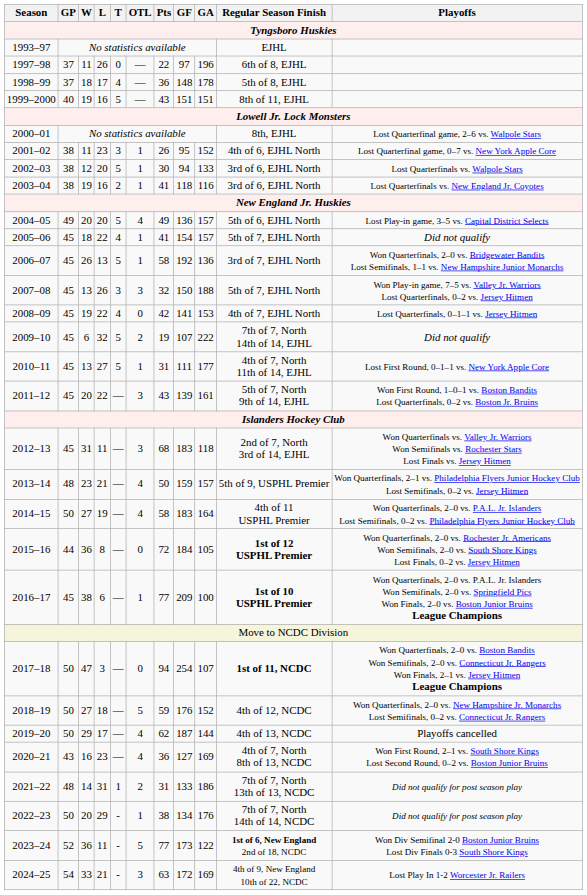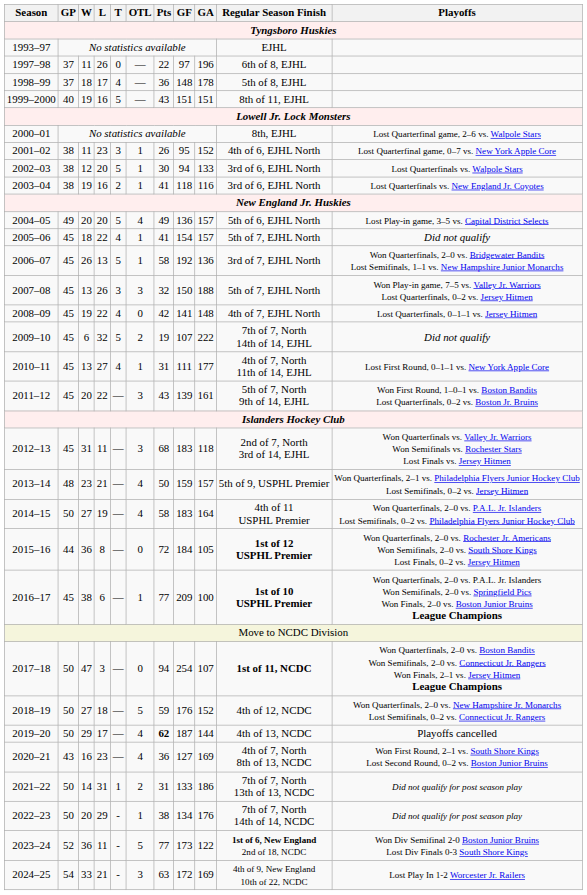 <table class="wikitable" style="text-align:center">
 <tr>
 <th>Season</th>
 <th>GP</th>
 <th>W</th>
 <th>L</th>
 <th>T</th>
 <th>OTL</th>
 <th>Pts</th>
 <th>GF</th>
 <th>GA</th>
 <th>Regular Season Finish</th>
 <th>Playoffs</th>
 </tr>
 <tr align="center"  bgcolor="#ffeeee">
 <td colspan="11"><strong><em>Tyngsboro Huskies</em></strong></td>
 </tr>
 <tr>
 <td>1993–97</td>
 <td colspan=8><em>No statistics available</em></td>
 <td>EJHL</td>
 <td></td>
 </tr>
 <tr>
 <td>1997–98</td>
 <td>37</td>
 <td>11</td>
 <td>26</td>
 <td>0</td>
 <td>—</td>
 <td>22</td>
 <td>97</td>
 <td>196</td>
 <td>6th of 8, EJHL</td>
 <td></td>
 </tr>
 <tr>
 <td>1998–99</td>
 <td>37</td>
 <td>18</td>
 <td>17</td>
 <td>4</td>
 <td>—</td>
 <td>36</td>
 <td>148</td>
 <td>178</td>
 <td>5th of 8, EJHL</td>
 <td></td>
 </tr>
 <tr>
 <td>1999–2000</td>
 <td>40</td>
 <td>19</td>
 <td>16</td>
 <td>5</td>
 <td>—</td>
 <td>43</td>
 <td>151</td>
 <td>151</td>
 <td>8th of 11, EJHL</td>
 <td></td>
 </tr>
 <tr align="center"  bgcolor="#ffeeee">
 <td colspan="11"><strong><em>Lowell Jr. Lock Monsters</em></strong></td>
 </tr>
 <tr>
 <td>2000–01</td>
 <td colspan=8><em>No statistics available</em></td>
 <td>8th, EJHL</td>
 <td><small>Lost Quarterfinal game, 2–6 vs. <a href='#'>Walpole Stars</a></small></td>
 </tr>
 <tr>
 <td>2001–02</td>
 <td>38</td>
 <td>11</td>
 <td>23</td>
 <td>3</td>
 <td>1</td>
 <td>26</td>
 <td>95</td>
 <td>152</td>
 <td>4th of 6, EJHL North</td>
 <td><small>Lost Quarterfinal game, 0–7 vs. <a href='#'>New York Apple Core</a></small></td>
 </tr>
 <tr>
 <td>2002–03</td>
 <td>38</td>
 <td>12</td>
 <td>20</td>
 <td>5</td>
 <td>1</td>
 <td>30</td>
 <td>94</td>
 <td>133</td>
 <td>3rd of 6, EJHL North</td>
 <td><small>Lost Quarterfinals vs. <a href='#'>Walpole Stars</a></small></td>
 </tr>
 <tr>
 <td>2003–04</td>
 <td>38</td>
 <td>19</td>
 <td>16</td>
 <td>2</td>
 <td>1</td>
 <td>41</td>
 <td>118</td>
 <td>116</td>
 <td>3rd of 6, EJHL North</td>
 <td><small>Lost Quarterfinals vs. <a href='#'>New England Jr. Coyotes</a></small></td>
 </tr>
 <tr align="center"  bgcolor="#ffeeee">
 <td colspan="11"><strong><em>New England Jr. Huskies</em></strong></td>
 </tr>
 <tr>
 <td>2004–05</td>
 <td>49</td>
 <td>20</td>
 <td>20</td>
 <td>5</td>
 <td>4</td>
 <td>49</td>
 <td>136</td>
 <td>157</td>
 <td>5th of 6, EJHL North</td>
 <td><small>Lost Play-in game, 3–5 vs. <a href='#'>Capital District Selects</a></small></td>
 </tr>
 <tr>
 <td>2005–06</td>
 <td>45</td>
 <td>18</td>
 <td>22</td>
 <td>4</td>
 <td>1</td>
 <td>41</td>
 <td>154</td>
 <td>157</td>
 <td>5th of 7, EJHL North</td>
 <td><em>Did not qualify</em></td>
 </tr>
 <tr>
 <td>2006–07</td>
 <td>45</td>
 <td>26</td>
 <td>13</td>
 <td>5</td>
 <td>1</td>
 <td>58</td>
 <td>192</td>
 <td>136</td>
 <td>3rd of 7, EJHL North</td>
 <td><small>Won Quarterfinals, 2–0 vs. <a href='#'>Bridgewater Bandits</a><br>Lost Semifinals, 1–1 vs. <a href='#'>New Hampshire Junior Monarchs</a></small></td>
 </tr>
 <tr>
 <td>2007–08</td>
 <td>45</td>
 <td>13</td>
 <td>26</td>
 <td>3</td>
 <td>3</td>
 <td>32</td>
 <td>150</td>
 <td>188</td>
 <td>5th of 7, EJHL North</td>
 <td><small>Won Play-in game, 7–5 vs. <a href='#'>Valley Jr. Warriors</a><br>Lost Quarterfinals, 0–2 vs. <a href='#'>Jersey Hitmen</a></small></td>
 </tr>
 <tr>
 <td>2008–09</td>
 <td>45</td>
 <td>19</td>
 <td>22</td>
 <td>4</td>
 <td>0</td>
 <td>42</td>
 <td>141</td>
-<td>153</td>
+<td>148</td>
 <td>4th of 7, EJHL North</td>
 <td><small>Lost Quarterfinals, 0–1–1 vs. <a href='#'>Jersey Hitmen</a></small></td>
 </tr>
 <tr>
 <td>2009–10</td>
 <td>45</td>
 <td>6</td>
 <td>32</td>
 <td>5</td>
 <td>2</td>
 <td>19</td>
 <td>107</td>
 <td>222</td>
 <td>7th of 7, North<br>14th of 14, EJHL</td>
 <td><em>Did not qualify</em></td>
 </tr>
 <tr>
 <td>2010–11</td>
 <td>45</td>
 <td>13</td>
 <td>27</td>
-<td>5</td>
+<td>4</td>
 <td>1</td>
 <td>31</td>
 <td>111</td>
 <td>177</td>
 <td>4th of 7, North<br>11th of 14, EJHL</td>
 <td><small>Lost First Round, 0–1–1 vs. <a href='#'>New York Apple Core</a></small></td>
 </tr>
 <tr>
 <td>2011–12</td>
 <td>45</td>
 <td>20</td>
 <td>22</td>
 <td>—</td>
 <td>3</td>
 <td>43</td>
 <td>139</td>
 <td>161</td>
 <td>5th of 7, North<br>9th of 14, EJHL</td>
 <td><small>Won First Round, 1–0–1 vs. <a href='#'>Boston Bandits</a><br>Lost Quarterfinals, 0–2 vs. <a href='#'>Boston Jr. Bruins</a></small></td>
 </tr>
 <tr align="center"  bgcolor="#ffeeee">
 <td colspan="11"><strong><em>Islanders Hockey Club</em></strong></td>
 </tr>
 <tr>
 <td>2012–13</td>
 <td>45</td>
 <td>31</td>
 <td>11</td>
 <td>—</td>
 <td>3</td>
 <td>68</td>
 <td>183</td>
 <td>118</td>
 <td>2nd of 7, North<br>3rd of 14, EJHL</td>
 <td><small>Won Quarterfinals vs. <a href='#'>Valley Jr. Warriors</a><br>Won Semifinals vs. <a href='#'>Rochester Stars</a><br>Lost Finals vs. <a href='#'>Jersey Hitmen</a></small></td>
 </tr>
 <tr>
 <td>2013–14</td>
 <td>48</td>
 <td>23</td>
 <td>21</td>
 <td>—</td>
 <td>4</td>
 <td>50</td>
 <td>159</td>
 <td>157</td>
 <td>5th of 9, USPHL Premier</td>
 <td><small>Won Quarterfinals, 2–1 vs. <a href='#'>Philadelphia Flyers Junior Hockey Club</a><br>Lost Semifinals, 0–2 vs. <a href='#'>Jersey Hitmen</a></small></td>
 </tr>
 <tr>
 <td>2014–15</td>
 <td>50</td>
 <td>27</td>
 <td>19</td>
 <td>—</td>
 <td>4</td>
 <td>58</td>
 <td>183</td>
 <td>164</td>
 <td>4th of 11<br> USPHL Premier</td>
 <td><small>Won Quarterfinals, 2–0 vs. <a href='#'>P.A.L. Jr. Islanders</a><br>Lost Semifinals, 0–2 vs. <a href='#'>Philadelphia Flyers Junior Hockey Club</a></small></td>
 </tr>
 <tr>
 <td>2015–16</td>
 <td>44</td>
 <td>36</td>
 <td>8</td>
 <td>—</td>
 <td>0</td>
 <td>72</td>
 <td>184</td>
 <td>105</td>
 <td><strong>1st of 12<br> USPHL Premier</strong></td>
 <td><small>Won Quarterfinals, 2–0 vs. <a href='#'>Rochester Jr. Americans</a><br>Won Semifinals, 2–0 vs. <a href='#'>South Shore Kings</a><br>Lost Finals, 0–2 vs. <a href='#'>Jersey Hitmen</a></small></td>
 </tr>
 <tr>
 <td>2016–17</td>
 <td>45</td>
 <td>38</td>
 <td>6</td>
 <td>—</td>
 <td>1</td>
 <td>77</td>
 <td>209</td>
 <td>100</td>
 <td><strong>1st of 10<br> USPHL Premier</strong></td>
 <td><small>Won Quarterfinals, 2–0 vs. P.A.L. Jr. Islanders<br>Won Semifinals, 2–0 vs. <a href='#'>Springfield Pics</a><br>Won Finals, 2–0 vs. <a href='#'>Boston Junior Bruins</a></small><br><strong>League Champions</strong></td>
 </tr>
 <tr align="center"  bgcolor=beige>
 <td colspan="11">Move to NCDC Division</td>
 </tr>
 <tr>
 <td>2017–18</td>
 <td>50</td>
 <td>47</td>
 <td>3</td>
 <td>—</td>
 <td>0</td>
 <td>94</td>
 <td>254</td>
 <td>107</td>
 <td><strong>1st of 11, NCDC</strong></td>
 <td><small>Won Quarterfinals, 2–0 vs. <a href='#'>Boston Bandits</a><br>Won Semifinals, 2–0 vs. <a href='#'>Connecticut Jr. Rangers</a><br>Won Finals, 2–1 vs. <a href='#'>Jersey Hitmen</a></small><br><strong>League Champions</strong></td>
 </tr>
 <tr>
 <td>2018–19</td>
 <td>50</td>
 <td>27</td>
 <td>18</td>
 <td>—</td>
 <td>5</td>
 <td>59</td>
 <td>176</td>
 <td>152</td>
 <td>4th of 12, NCDC</td>
 <td><small>Won Quarterfinals, 2–0 vs. <a href='#'>New Hampshire Jr. Monarchs</a><br>Lost Semifinals, 0–2 vs. <a href='#'>Connecticut Jr. Rangers</a></small></td>
 </tr>
 <tr>
 <td>2019–20</td>
 <td>50</td>
 <td>29</td>
 <td>17</td>
 <td>—</td>
 <td>4</td>
-<td>62</td>
+<td><strong>62</strong></td>
 <td>187</td>
 <td>144</td>
 <td>4th of 13, NCDC</td>
 <td>Playoffs cancelled</td>
 </tr>
 <tr>
 <td>2020–21</td>
 <td>43</td>
 <td>16</td>
 <td>23</td>
 <td>—</td>
 <td>4</td>
 <td>36</td>
 <td>127</td>
 <td>169</td>
 <td>4th of 7, North<br>8th of 13, NCDC</td>
 <td><small>Won First Round, 2–1 vs. <a href='#'>South Shore Kings</a><br>Lost Second Round, 0–2 vs. <a href='#'>Boston Junior Bruins</a></small></td>
 </tr>
 <tr>
 <td>2021–22</td>
-<td>48</td>
+<td>50</td>
 <td>14</td>
 <td>31</td>
 <td>1</td>
 <td>2</td>
 <td>31</td>
 <td>133</td>
 <td>186</td>
 <td>7th of 7, North<br>13th of 13, NCDC</td>
 <td><small><em>Did not qualify for post season play</em></small></td>
 </tr>
 <tr>
 <td>2022–23</td>
 <td>50</td>
 <td>20</td>
 <td>29</td>
 <td>-</td>
 <td>1</td>
 <td>38</td>
 <td>134</td>
 <td>176</td>
 <td>7th of 7, North<br>14th of 14, NCDC</td>
 <td><small><em>Did not qualify for post season play</em></small></td>
 </tr>
 <tr>
 <td>2023–24</td>
 <td>52</td>
 <td>36</td>
 <td>11</td>
 <td>-</td>
 <td>5</td>
 <td>77</td>
 <td>173</td>
 <td>122</td>
 <td><small><strong>1st of 6, New England</strong><br>2nd of 18, NCDC </small></td>
 <td><small>Won Div Semifinal 2-0 <a href='#'>Boston Junior Bruins</a><br>Lost Div Finals 0-3 <a href='#'>South Shore Kings</a></small></td>
 </tr>
 <tr>
 <td>2024–25</td>
 <td>54</td>
 <td>33</td>
 <td>21</td>
 <td>-</td>
 <td>3</td>
 <td>63</td>
 <td>172</td>
 <td>169</td>
 <td><small>4th of 9, New England<br>10th of 22, NCDC</small></td>
 <td><small>Lost Play In 1-2 <a href='#'>Worcester Jr. Railers</a></small></td>
 </tr>
 </table>
